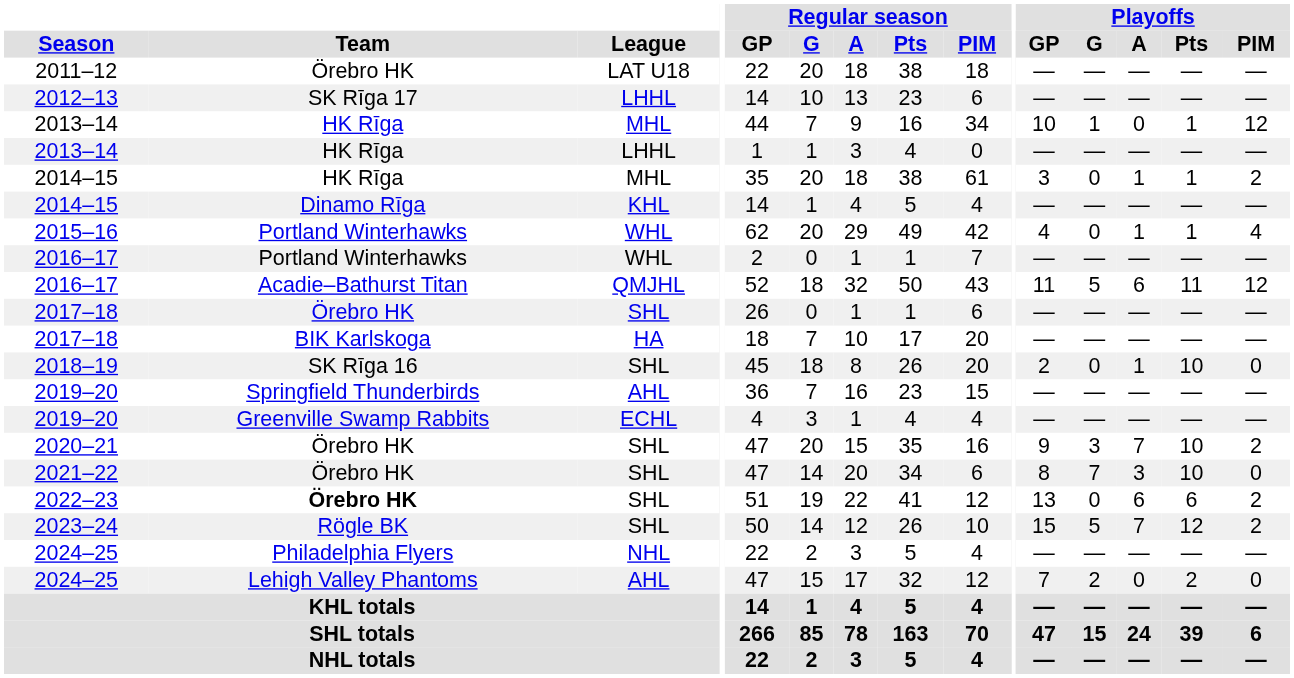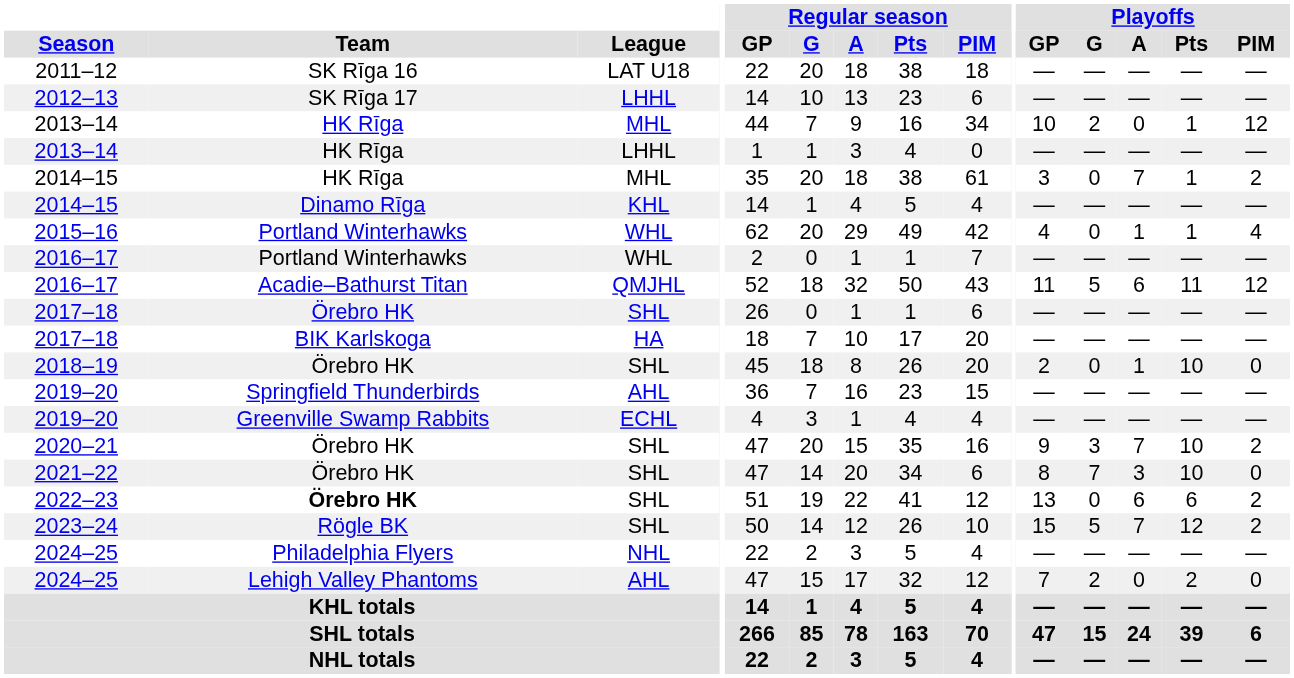 <table border="0" cellpadding="1" cellspacing="0" style="text-align:center; width:60em;">
 <tr bgcolor="#e0e0e0">
 <th colspan="3" bgcolor="#ffffff"></th>
 <th rowspan="99" bgcolor="#ffffff"></th>
 <th colspan="5"><a href='#'>Regular season</a></th>
 <th rowspan="99" bgcolor="#ffffff"></th>
 <th colspan="5"><a href='#'>Playoffs</a></th>
 </tr>
 <tr bgcolor="#e0e0e0">
 <th><a href='#'>Season</a></th>
 <th>Team</th>
 <th>League</th>
 <th>GP</th>
 <th><a href='#'>G</a></th>
 <th><a href='#'>A</a></th>
 <th><a href='#'>Pts</a></th>
 <th><a href='#'>PIM</a></th>
 <th>GP</th>
 <th>G</th>
 <th>A</th>
 <th>Pts</th>
 <th>PIM</th>
 </tr>
 <tr>
 <td>2011–12</td>
-<td>Örebro HK</td>
+<td>SK Rīga 16</td>
 <td>LAT U18</td>
 <td>22</td>
 <td>20</td>
 <td>18</td>
 <td>38</td>
 <td>18</td>
 <td>—</td>
 <td>—</td>
 <td>—</td>
 <td>—</td>
 <td>—</td>
 </tr>
 <tr bgcolor="#f0f0f0">
 <td><a href='#'>2012–13</a></td>
 <td>SK Rīga 17</td>
 <td><a href='#'>LHHL</a></td>
 <td>14</td>
 <td>10</td>
 <td>13</td>
 <td>23</td>
 <td>6</td>
 <td>—</td>
 <td>—</td>
 <td>—</td>
 <td>—</td>
 <td>—</td>
 </tr>
 <tr>
 <td>2013–14</td>
 <td><a href='#'>HK Rīga</a></td>
 <td><a href='#'>MHL</a></td>
 <td>44</td>
 <td>7</td>
 <td>9</td>
 <td>16</td>
 <td>34</td>
 <td>10</td>
-<td>1</td>
+<td>2</td>
 <td>0</td>
 <td>1</td>
 <td>12</td>
 </tr>
 <tr bgcolor="#f0f0f0">
 <td><a href='#'>2013–14</a></td>
 <td>HK Rīga</td>
 <td>LHHL</td>
 <td>1</td>
 <td>1</td>
 <td>3</td>
 <td>4</td>
 <td>0</td>
 <td>—</td>
 <td>—</td>
 <td>—</td>
 <td>—</td>
 <td>—</td>
 </tr>
 <tr>
 <td>2014–15</td>
 <td>HK Rīga</td>
 <td>MHL</td>
 <td>35</td>
 <td>20</td>
 <td>18</td>
 <td>38</td>
 <td>61</td>
 <td>3</td>
 <td>0</td>
-<td>1</td>
+<td>7</td>
 <td>1</td>
 <td>2</td>
 </tr>
 <tr bgcolor="#f0f0f0">
 <td><a href='#'>2014–15</a></td>
 <td><a href='#'>Dinamo Rīga</a></td>
 <td><a href='#'>KHL</a></td>
 <td>14</td>
 <td>1</td>
 <td>4</td>
 <td>5</td>
 <td>4</td>
 <td>—</td>
 <td>—</td>
 <td>—</td>
 <td>—</td>
 <td>—</td>
 </tr>
 <tr>
 <td><a href='#'>2015–16</a></td>
 <td><a href='#'>Portland Winterhawks</a></td>
 <td><a href='#'>WHL</a></td>
 <td>62</td>
 <td>20</td>
 <td>29</td>
 <td>49</td>
 <td>42</td>
 <td>4</td>
 <td>0</td>
 <td>1</td>
 <td>1</td>
 <td>4</td>
 </tr>
 <tr bgcolor="#f0f0f0">
 <td><a href='#'>2016–17</a></td>
 <td>Portland Winterhawks</td>
 <td>WHL</td>
 <td>2</td>
 <td>0</td>
 <td>1</td>
 <td>1</td>
 <td>7</td>
 <td>—</td>
 <td>—</td>
 <td>—</td>
 <td>—</td>
 <td>—</td>
 </tr>
 <tr>
 <td><a href='#'>2016–17</a></td>
 <td><a href='#'>Acadie–Bathurst Titan</a></td>
 <td><a href='#'>QMJHL</a></td>
 <td>52</td>
 <td>18</td>
 <td>32</td>
 <td>50</td>
 <td>43</td>
 <td>11</td>
 <td>5</td>
 <td>6</td>
 <td>11</td>
 <td>12</td>
 </tr>
 <tr bgcolor="#f0f0f0">
 <td><a href='#'>2017–18</a></td>
 <td><a href='#'>Örebro HK</a></td>
 <td><a href='#'>SHL</a></td>
 <td>26</td>
 <td>0</td>
 <td>1</td>
 <td>1</td>
 <td>6</td>
 <td>—</td>
 <td>—</td>
 <td>—</td>
 <td>—</td>
 <td>—</td>
 </tr>
 <tr>
 <td><a href='#'>2017–18</a></td>
 <td><a href='#'>BIK Karlskoga</a></td>
 <td><a href='#'>HA</a></td>
 <td>18</td>
 <td>7</td>
 <td>10</td>
 <td>17</td>
 <td>20</td>
 <td>—</td>
 <td>—</td>
 <td>—</td>
 <td>—</td>
 <td>—</td>
 </tr>
 <tr bgcolor="#f0f0f0">
 <td><a href='#'>2018–19</a></td>
-<td>SK Rīga 16</td>
+<td>Örebro HK</td>
 <td>SHL</td>
 <td>45</td>
 <td>18</td>
 <td>8</td>
 <td>26</td>
 <td>20</td>
 <td>2</td>
 <td>0</td>
 <td>1</td>
 <td>10</td>
 <td>0</td>
 </tr>
 <tr>
 <td><a href='#'>2019–20</a></td>
 <td><a href='#'>Springfield Thunderbirds</a></td>
 <td><a href='#'>AHL</a></td>
 <td>36</td>
 <td>7</td>
 <td>16</td>
 <td>23</td>
 <td>15</td>
 <td>—</td>
 <td>—</td>
 <td>—</td>
 <td>—</td>
 <td>—</td>
 </tr>
 <tr bgcolor="#f0f0f0">
 <td><a href='#'>2019–20</a></td>
 <td><a href='#'>Greenville Swamp Rabbits</a></td>
 <td><a href='#'>ECHL</a></td>
 <td>4</td>
 <td>3</td>
 <td>1</td>
 <td>4</td>
 <td>4</td>
 <td>—</td>
 <td>—</td>
 <td>—</td>
 <td>—</td>
 <td>—</td>
 </tr>
 <tr>
 <td><a href='#'>2020–21</a></td>
 <td>Örebro HK</td>
 <td>SHL</td>
 <td>47</td>
 <td>20</td>
 <td>15</td>
 <td>35</td>
 <td>16</td>
 <td>9</td>
 <td>3</td>
 <td>7</td>
 <td>10</td>
 <td>2</td>
 </tr>
 <tr bgcolor="#f0f0f0">
 <td><a href='#'>2021–22</a></td>
 <td>Örebro HK</td>
 <td>SHL</td>
 <td>47</td>
 <td>14</td>
 <td>20</td>
 <td>34</td>
 <td>6</td>
 <td>8</td>
 <td>7</td>
 <td>3</td>
 <td>10</td>
 <td>0</td>
 </tr>
 <tr>
 <td><a href='#'>2022–23</a></td>
 <td><strong>Örebro HK</strong></td>
 <td>SHL</td>
 <td>51</td>
 <td>19</td>
 <td>22</td>
 <td>41</td>
 <td>12</td>
 <td>13</td>
 <td>0</td>
 <td>6</td>
 <td>6</td>
 <td>2</td>
 </tr>
 <tr bgcolor="#f0f0f0">
 <td><a href='#'>2023–24</a></td>
 <td><a href='#'>Rögle BK</a></td>
 <td>SHL</td>
 <td>50</td>
 <td>14</td>
 <td>12</td>
 <td>26</td>
 <td>10</td>
 <td>15</td>
 <td>5</td>
 <td>7</td>
 <td>12</td>
 <td>2</td>
 </tr>
 <tr>
 <td><a href='#'>2024–25</a></td>
 <td><a href='#'>Philadelphia Flyers</a></td>
 <td><a href='#'>NHL</a></td>
 <td>22</td>
 <td>2</td>
 <td>3</td>
 <td>5</td>
 <td>4</td>
 <td>—</td>
 <td>—</td>
 <td>—</td>
 <td>—</td>
 <td>—</td>
 </tr>
 <tr bgcolor="#f0f0f0">
 <td><a href='#'>2024–25</a></td>
 <td><a href='#'>Lehigh Valley Phantoms</a></td>
 <td><a href='#'>AHL</a></td>
 <td>47</td>
 <td>15</td>
 <td>17</td>
 <td>32</td>
 <td>12</td>
 <td>7</td>
 <td>2</td>
 <td>0</td>
 <td>2</td>
 <td>0</td>
 </tr>
 <tr bgcolor="#e0e0e0">
 <th colspan="3">KHL totals</th>
 <th>14</th>
 <th>1</th>
 <th>4</th>
 <th>5</th>
 <th>4</th>
 <th>—</th>
 <th>—</th>
 <th>—</th>
 <th>—</th>
 <th>—</th>
 </tr>
 <tr bgcolor="#e0e0e0">
 <th colspan="3">SHL totals</th>
 <th>266</th>
 <th>85</th>
 <th>78</th>
 <th>163</th>
 <th>70</th>
 <th>47</th>
 <th>15</th>
 <th>24</th>
 <th>39</th>
 <th>6</th>
 </tr>
 <tr bgcolor="#e0e0e0">
 <th colspan="3">NHL totals</th>
 <th>22</th>
 <th>2</th>
 <th>3</th>
 <th>5</th>
 <th>4</th>
 <th>—</th>
 <th>—</th>
 <th>—</th>
 <th>—</th>
 <th>—</th>
 </tr>
 </table>
